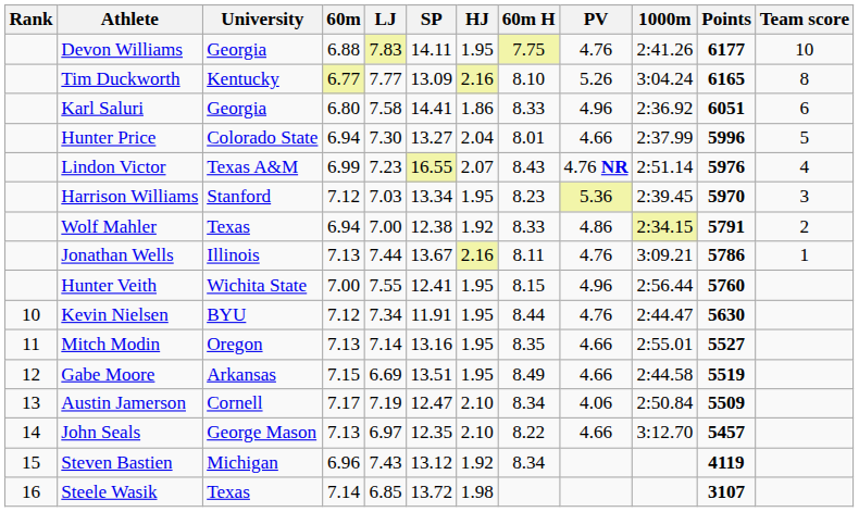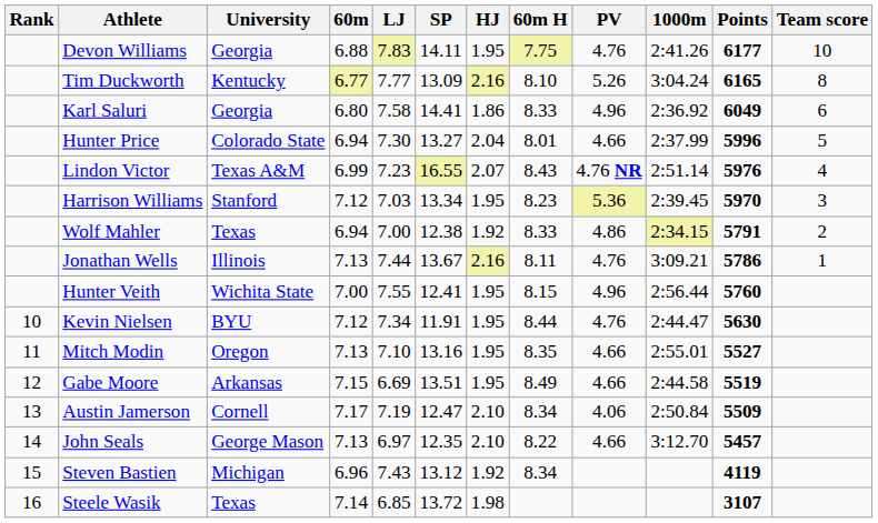 <table class="wikitable sortable" style=" text-align:center">
 <tr>
 <th>Rank</th>
 <th>Athlete</th>
 <th>University</th>
 <th>60m</th>
 <th>LJ</th>
 <th>SP</th>
 <th>HJ</th>
 <th>60m H</th>
 <th>PV</th>
 <th>1000m</th>
 <th>Points</th>
 <th>Team score</th>
 </tr>
 <tr>
 <td></td>
 <td align=left><a href='#'>Devon Williams</a></td>
 <td align=left><a href='#'>Georgia</a></td>
 <td>6.88</td>
 <td bgcolor=#F2F5A9>7.83</td>
 <td>14.11</td>
 <td>1.95</td>
 <td bgcolor=#F2F5A9>7.75</td>
 <td>4.76</td>
 <td>2:41.26</td>
 <td><strong>6177</strong></td>
 <td>10</td>
 </tr>
 <tr>
 <td></td>
 <td align=left><a href='#'>Tim Duckworth</a></td>
 <td align=left><a href='#'>Kentucky</a></td>
 <td bgcolor=#F2F5A9>6.77</td>
 <td>7.77</td>
 <td>13.09</td>
 <td bgcolor=#F2F5A9>2.16</td>
 <td>8.10</td>
 <td>5.26</td>
 <td>3:04.24</td>
 <td><strong>6165</strong></td>
 <td>8</td>
 </tr>
 <tr>
 <td></td>
 <td align=left><a href='#'>Karl Saluri</a> </td>
 <td align=left><a href='#'>Georgia</a></td>
 <td>6.80</td>
 <td>7.58</td>
 <td>14.41</td>
 <td>1.86</td>
 <td>8.33</td>
 <td>4.96</td>
 <td>2:36.92</td>
-<td><strong>6051</strong></td>
+<td><strong>6049</strong></td>
 <td>6</td>
 </tr>
 <tr>
 <td></td>
 <td align=left><a href='#'>Hunter Price</a></td>
 <td align=left><a href='#'>Colorado State</a></td>
 <td>6.94</td>
 <td>7.30</td>
 <td>13.27</td>
 <td>2.04</td>
 <td>8.01</td>
 <td>4.66</td>
 <td>2:37.99</td>
 <td><strong>5996</strong></td>
 <td>5</td>
 </tr>
 <tr>
 <td></td>
 <td align=left><a href='#'>Lindon Victor</a> </td>
 <td align=left><a href='#'>Texas A&M</a></td>
 <td>6.99</td>
 <td>7.23</td>
 <td bgcolor=#F2F5A9>16.55</td>
 <td>2.07</td>
 <td>8.43</td>
 <td>4.76 <strong><a href='#'>NR</a></strong></td>
 <td>2:51.14</td>
 <td><strong>5976</strong></td>
 <td>4</td>
 </tr>
 <tr>
 <td></td>
 <td align=left><a href='#'>Harrison Williams</a></td>
 <td align=left><a href='#'>Stanford</a></td>
 <td>7.12</td>
 <td>7.03</td>
 <td>13.34</td>
 <td>1.95</td>
 <td>8.23</td>
 <td bgcolor=#F2F5A9>5.36</td>
 <td>2:39.45</td>
 <td><strong>5970</strong></td>
 <td>3</td>
 </tr>
 <tr>
 <td></td>
 <td align=left><a href='#'>Wolf Mahler</a></td>
 <td align=left><a href='#'>Texas</a></td>
 <td>6.94</td>
 <td>7.00</td>
 <td>12.38</td>
 <td>1.92</td>
 <td>8.33</td>
 <td>4.86</td>
 <td bgcolor=#F2F5A9>2:34.15</td>
 <td><strong>5791</strong></td>
 <td>2</td>
 </tr>
 <tr>
 <td></td>
 <td align=left><a href='#'>Jonathan Wells</a></td>
 <td align=left><a href='#'>Illinois</a></td>
 <td>7.13</td>
 <td>7.44</td>
 <td>13.67</td>
 <td bgcolor=#F2F5A9>2.16</td>
 <td>8.11</td>
 <td>4.76</td>
 <td>3:09.21</td>
 <td><strong>5786</strong></td>
 <td>1</td>
 </tr>
 <tr>
 <td></td>
 <td align=left><a href='#'>Hunter Veith</a></td>
 <td align=left><a href='#'>Wichita State</a></td>
 <td>7.00</td>
 <td>7.55</td>
 <td>12.41</td>
 <td>1.95</td>
 <td>8.15</td>
 <td>4.96</td>
 <td>2:56.44</td>
 <td><strong>5760</strong></td>
 <td></td>
 </tr>
 <tr>
 <td>10</td>
 <td align=left><a href='#'>Kevin Nielsen</a></td>
 <td align=left><a href='#'>BYU</a></td>
 <td>7.12</td>
 <td>7.34</td>
 <td>11.91</td>
 <td>1.95</td>
 <td>8.44</td>
 <td>4.76</td>
 <td>2:44.47</td>
 <td><strong>5630</strong></td>
 <td></td>
 </tr>
 <tr>
 <td>11</td>
 <td align=left><a href='#'>Mitch Modin</a></td>
 <td align=left><a href='#'>Oregon</a></td>
 <td>7.13</td>
-<td>7.14</td>
+<td>7.10</td>
 <td>13.16</td>
 <td>1.95</td>
 <td>8.35</td>
 <td>4.66</td>
 <td>2:55.01</td>
 <td><strong>5527</strong></td>
 <td></td>
 </tr>
 <tr>
 <td>12</td>
 <td align=left><a href='#'>Gabe Moore</a></td>
 <td align=left><a href='#'>Arkansas</a></td>
 <td>7.15</td>
 <td>6.69</td>
 <td>13.51</td>
 <td>1.95</td>
 <td>8.49</td>
 <td>4.66</td>
 <td>2:44.58</td>
 <td><strong>5519</strong></td>
 <td></td>
 </tr>
 <tr>
 <td>13</td>
 <td align=left><a href='#'>Austin Jamerson</a></td>
 <td align=left><a href='#'>Cornell</a></td>
 <td>7.17</td>
 <td>7.19</td>
 <td>12.47</td>
 <td>2.10</td>
 <td>8.34</td>
 <td>4.06</td>
 <td>2:50.84</td>
 <td><strong>5509</strong></td>
 <td></td>
 </tr>
 <tr>
 <td>14</td>
 <td align=left><a href='#'>John Seals</a></td>
 <td align=left><a href='#'>George Mason</a></td>
 <td>7.13</td>
 <td>6.97</td>
 <td>12.35</td>
 <td>2.10</td>
 <td>8.22</td>
 <td>4.66</td>
 <td>3:12.70</td>
 <td><strong>5457</strong></td>
 <td></td>
 </tr>
 <tr>
 <td>15</td>
 <td align=left><a href='#'>Steven Bastien</a></td>
 <td align=left><a href='#'>Michigan</a></td>
 <td>6.96</td>
 <td>7.43</td>
 <td>13.12</td>
 <td>1.92</td>
 <td>8.34</td>
 <td></td>
 <td></td>
 <td><strong>4119</strong></td>
 <td></td>
 </tr>
 <tr>
 <td>16</td>
 <td align=left><a href='#'>Steele Wasik</a></td>
 <td align=left><a href='#'>Texas</a></td>
 <td>7.14</td>
 <td>6.85</td>
 <td>13.72</td>
 <td>1.98</td>
 <td></td>
 <td></td>
 <td></td>
 <td><strong>3107</strong></td>
 <td></td>
 </tr>
 </table>
